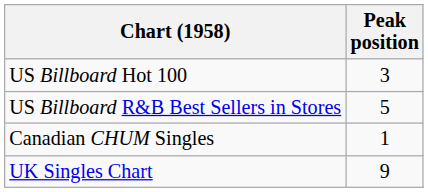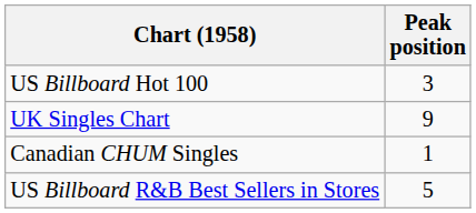 <table class="wikitable sortable">
 <tr>
 <th>Chart (1958)</th>
 <th>Peak<br>position</th>
 </tr>
 <tr>
 <td>US <em>Billboard</em> Hot 100</td>
 <td style="text-align:center;">3</td>
 </tr>
 <tr>
-<td>US <em>Billboard</em> <a href='#'>R&B Best Sellers in Stores</a></td>
-<td style="text-align:center;">5</td>
+<td><a href='#'>UK Singles Chart</a></td>
+<td style="text-align:center;">9</td>
 </tr>
 <tr>
 <td>Canadian <em>CHUM</em> Singles</td>
 <td style="text-align:center;">1</td>
 </tr>
 <tr>
-<td><a href='#'>UK Singles Chart</a></td>
-<td style="text-align:center;">9</td>
+<td>US <em>Billboard</em> <a href='#'>R&B Best Sellers in Stores</a></td>
+<td style="text-align:center;">5</td>
 </tr>
 </table>
